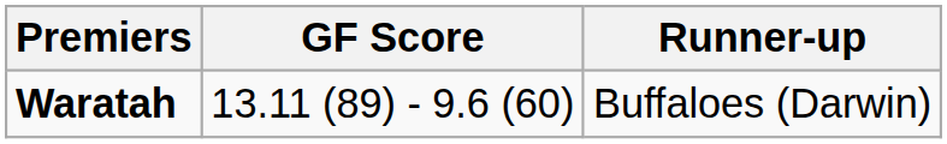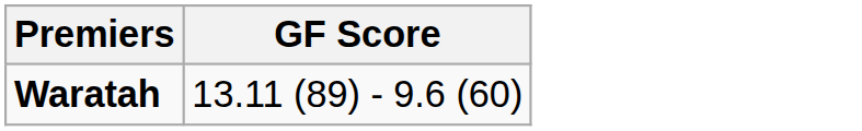 <table class="wikitable" style="text-align:left;">
 <tr style="background:#efefef;">
 <th>Premiers</th>
 <th>GF Score</th>
-<th>Runner-up</th>
 </tr>
 <tr>
 <td><strong>Waratah</strong></td>
 <td>13.11 (89) - 9.6 (60)</td>
-<td>Buffaloes (Darwin)</td>
 </tr>
 </table>
